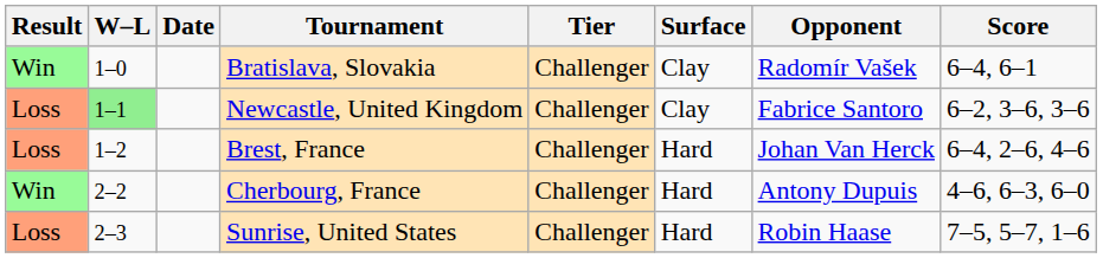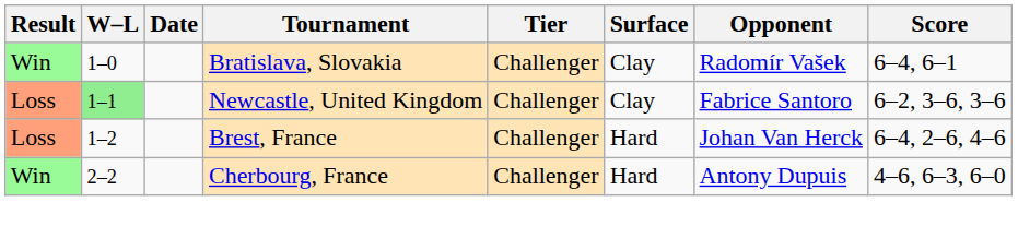 <table class="sortable wikitable">
 <tr>
 <th>Result</th>
 <th class="unsortable">W–L</th>
 <th>Date</th>
 <th>Tournament</th>
 <th>Tier</th>
 <th>Surface</th>
 <th>Opponent</th>
 <th class="unsortable">Score</th>
 </tr>
 <tr>
 <td style="background:#98fb98;">Win</td>
 <td><small>1–0</small></td>
 <td></td>
 <td style="background:moccasin;"><a href='#'>Bratislava</a>, Slovakia</td>
 <td style="background:moccasin;">Challenger</td>
 <td>Clay</td>
 <td> <a href='#'>Radomír Vašek</a></td>
 <td>6–4, 6–1</td>
 </tr>
 <tr>
 <td style="background:#ffa07a;">Loss</td>
 <td style="background: lightgreen;"><small>1–1</small></td>
 <td></td>
 <td style="background:moccasin;"><a href='#'>Newcastle</a>, United Kingdom</td>
 <td style="background:moccasin;">Challenger</td>
 <td>Clay</td>
 <td> <a href='#'>Fabrice Santoro</a></td>
 <td>6–2, 3–6, 3–6</td>
 </tr>
 <tr>
 <td style="background:#ffa07a;">Loss</td>
 <td><small>1–2</small></td>
 <td></td>
 <td style="background:moccasin;"><a href='#'>Brest</a>, France</td>
 <td style="background:moccasin;">Challenger</td>
 <td>Hard</td>
 <td> <a href='#'>Johan Van Herck</a></td>
 <td>6–4, 2–6, 4–6</td>
 </tr>
 <tr>
 <td style="background:#98fb98;">Win</td>
 <td><small>2–2</small></td>
 <td></td>
 <td style="background:moccasin;"><a href='#'>Cherbourg</a>, France</td>
 <td style="background:moccasin;">Challenger</td>
 <td>Hard</td>
 <td> <a href='#'>Antony Dupuis</a></td>
 <td>4–6, 6–3, 6–0</td>
 </tr>
-<tr>
-<td style="background:#ffa07a;">Loss</td>
-<td><small>2–3</small></td>
-<td></td>
-<td style="background:moccasin;"><a href='#'>Sunrise</a>, United States</td>
-<td style="background:moccasin;">Challenger</td>
-<td>Hard</td>
-<td> <a href='#'>Robin Haase</a></td>
-<td>7–5, 5–7, 1–6</td>
-</tr>
 </table>
